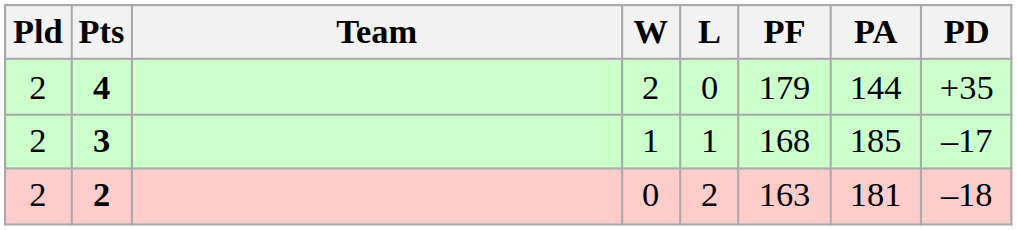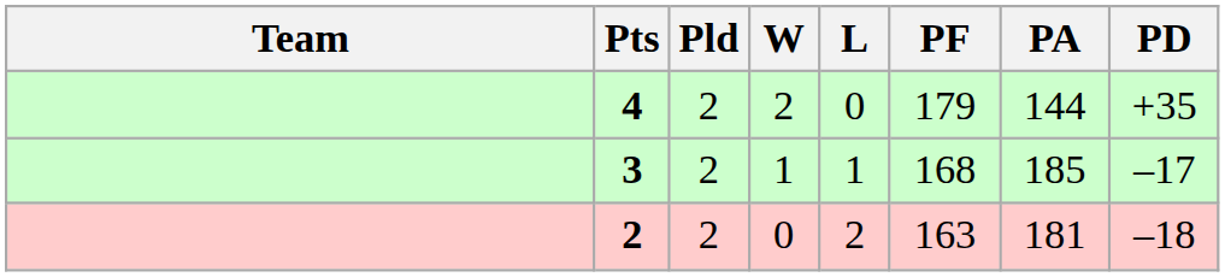 <table class=wikitable style="text-align:center">
 <tr>
+<th width=220>Team</th>
+<th width=20>Pts</th>
 <th width=20>Pld</th>
-<th width=20>Pts</th>
-<th width=220>Team</th>
 <th width=20>W</th>
 <th width=20>L</th>
 <th width=35>PF</th>
 <th width=35>PA</th>
 <th width=35>PD</th>
 </tr>
 <tr bgcolor=#ccffcc>
+<td align=left></td>
+<td><strong>4</strong></td>
 <td>2</td>
-<td><strong>4</strong></td>
-<td align=left></td>
 <td>2</td>
 <td>0</td>
 <td>179</td>
 <td>144</td>
 <td>+35</td>
 </tr>
 <tr bgcolor=#ccffcc>
+<td align=left></td>
+<td><strong>3</strong></td>
 <td>2</td>
-<td><strong>3</strong></td>
-<td align=left></td>
 <td>1</td>
 <td>1</td>
 <td>168</td>
 <td>185</td>
 <td>–17</td>
 </tr>
 <tr bgcolor=#ffcccc>
+<td align=left></td>
+<td><strong>2</strong></td>
 <td>2</td>
-<td><strong>2</strong></td>
-<td align=left></td>
 <td>0</td>
 <td>2</td>
 <td>163</td>
 <td>181</td>
 <td>–18</td>
 </tr>
 </table>
